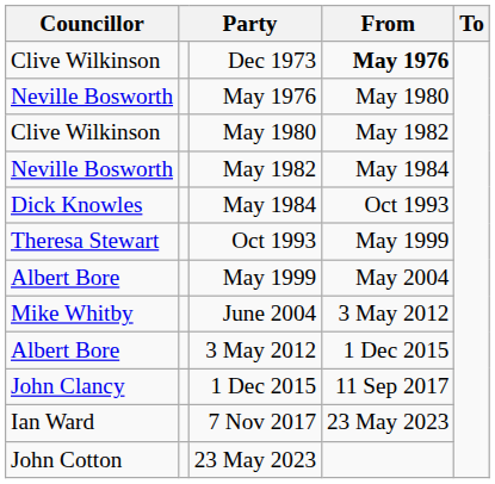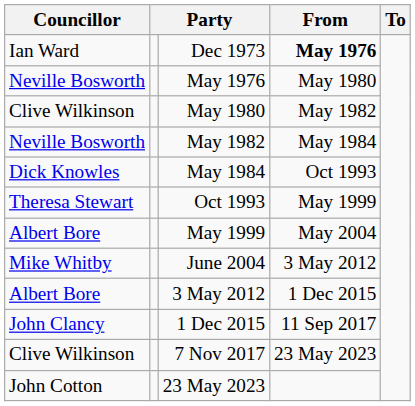 <table class=wikitable>
 <tr>
 <th>Councillor</th>
 <th colspan=2>Party</th>
 <th>From</th>
 <th>To</th>
 </tr>
 <tr>
-<td>Clive Wilkinson</td>
+<td>Ian Ward</td>
 <td></td>
 <td align=right>Dec 1973</td>
 <td align=right><strong>May 1976</strong></td>
 </tr>
 <tr>
 <td><a href='#'>Neville Bosworth</a></td>
 <td></td>
 <td align=right>May 1976</td>
 <td align=right>May 1980</td>
 </tr>
 <tr>
 <td>Clive Wilkinson</td>
 <td></td>
 <td align=right>May 1980</td>
 <td align=right>May 1982</td>
 </tr>
 <tr>
 <td><a href='#'>Neville Bosworth</a></td>
 <td></td>
 <td align=right>May 1982</td>
 <td align=right>May 1984</td>
 </tr>
 <tr>
 <td><a href='#'>Dick Knowles</a></td>
 <td></td>
 <td align=right>May 1984</td>
 <td align=right>Oct 1993</td>
 </tr>
 <tr>
 <td><a href='#'>Theresa Stewart</a></td>
 <td></td>
 <td align=right>Oct 1993</td>
 <td align=right>May 1999</td>
 </tr>
 <tr>
 <td><a href='#'>Albert Bore</a></td>
 <td></td>
 <td align=right>May 1999</td>
 <td align=right>May 2004</td>
 </tr>
 <tr>
 <td><a href='#'>Mike Whitby</a></td>
 <td></td>
 <td align=right>June 2004</td>
 <td align=right>3 May 2012</td>
 </tr>
 <tr>
 <td><a href='#'>Albert Bore</a></td>
 <td></td>
 <td align=right>3 May 2012</td>
 <td align=right>1 Dec 2015</td>
 </tr>
 <tr>
 <td><a href='#'>John Clancy</a></td>
 <td></td>
 <td align=right>1 Dec 2015</td>
 <td align=right>11 Sep 2017</td>
 </tr>
 <tr>
-<td>Ian Ward</td>
+<td>Clive Wilkinson</td>
 <td></td>
 <td align=right>7 Nov 2017</td>
 <td align=right>23 May 2023</td>
 </tr>
 <tr>
 <td>John Cotton</td>
 <td></td>
 <td align=right>23 May 2023</td>
 <td align=right></td>
 </tr>
 </table>
